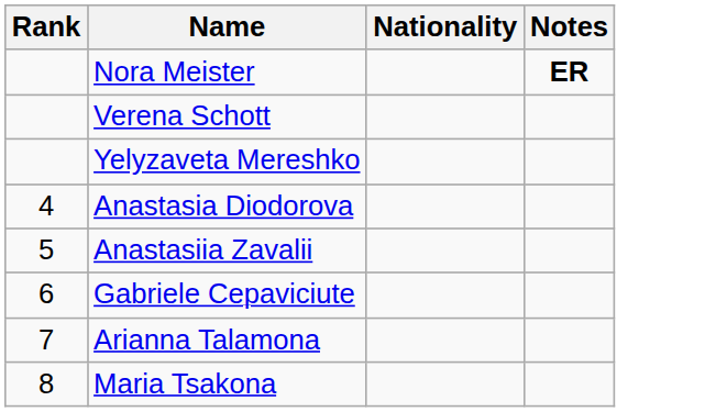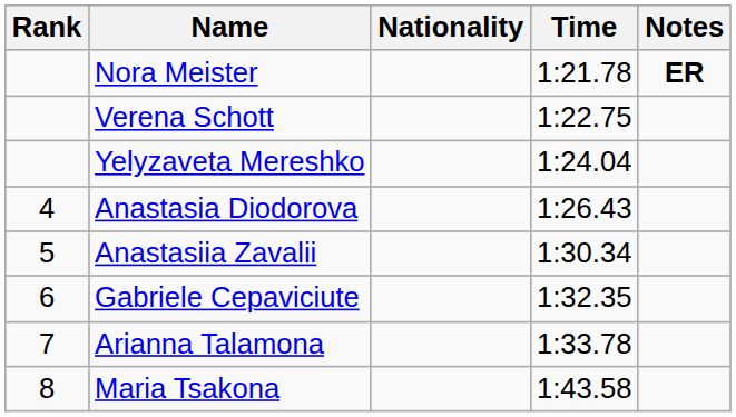 <table class="wikitable sortable" style="text-align:center">
 <tr>
 <th>Rank</th>
 <th>Name</th>
 <th>Nationality</th>
+<th>Time</th>
 <th>Notes</th>
 </tr>
 <tr>
 <td></td>
 <td align=left><a href='#'>Nora Meister</a></td>
 <td align=left></td>
+<td>1:21.78</td>
 <td><strong>ER</strong></td>
 </tr>
 <tr>
 <td></td>
 <td align=left><a href='#'>Verena Schott</a></td>
 <td align=left></td>
+<td>1:22.75</td>
 <td></td>
 </tr>
 <tr>
 <td></td>
 <td align=left><a href='#'>Yelyzaveta Mereshko</a></td>
 <td align=left></td>
+<td>1:24.04</td>
 <td></td>
 </tr>
 <tr>
 <td>4</td>
 <td align=left><a href='#'>Anastasia Diodorova</a></td>
 <td align=left></td>
+<td>1:26.43</td>
 <td></td>
 </tr>
 <tr>
 <td>5</td>
 <td align=left><a href='#'>Anastasiia Zavalii</a></td>
 <td align=left></td>
+<td>1:30.34</td>
 <td></td>
 </tr>
 <tr>
 <td>6</td>
 <td align=left><a href='#'>Gabriele Cepaviciute</a></td>
 <td align=left></td>
+<td>1:32.35</td>
 <td></td>
 </tr>
 <tr>
 <td>7</td>
 <td align=left><a href='#'>Arianna Talamona</a></td>
 <td align=left></td>
+<td>1:33.78</td>
 <td></td>
 </tr>
 <tr>
 <td>8</td>
 <td align=left><a href='#'>Maria Tsakona</a></td>
 <td align=left></td>
+<td>1:43.58</td>
 <td></td>
 </tr>
 </table>
